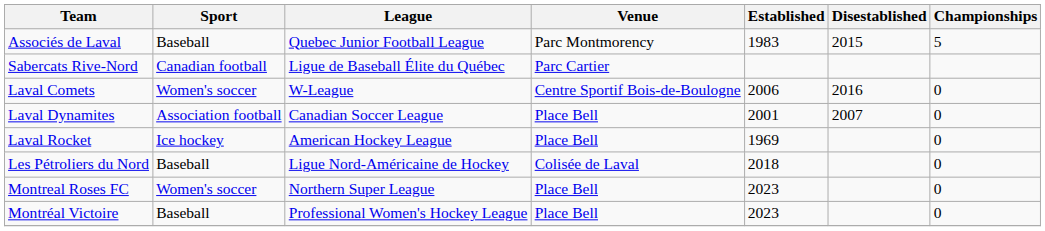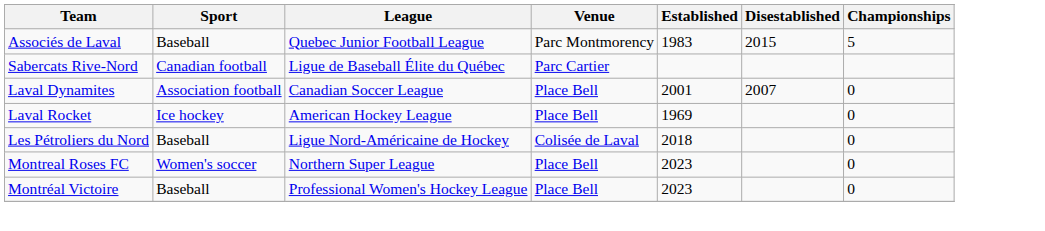 <table class="wikitable">
 <tr>
 </tr>
 <tr>
 <th>Team</th>
 <th>Sport</th>
 <th>League</th>
 <th>Venue</th>
 <th>Established</th>
 <th>Disestablished</th>
 <th>Championships</th>
 </tr>
 <tr>
 <td><a href='#'>Associés de Laval</a></td>
 <td>Baseball</td>
 <td><a href='#'>Quebec Junior Football League</a></td>
 <td>Parc Montmorency</td>
 <td>1983</td>
 <td>2015</td>
 <td>5</td>
 </tr>
 <tr>
 <td><a href='#'>Sabercats Rive-Nord</a></td>
 <td><a href='#'>Canadian football</a></td>
 <td><a href='#'>Ligue de Baseball Élite du Québec</a></td>
 <td><a href='#'>Parc Cartier</a></td>
 <td></td>
 <td></td>
 <td></td>
-</tr>
-<tr>
-<td><a href='#'>Laval Comets</a></td>
-<td><a href='#'>Women's soccer</a></td>
-<td><a href='#'>W-League</a></td>
-<td><a href='#'>Centre Sportif Bois-de-Boulogne</a></td>
-<td>2006</td>
-<td>2016</td>
-<td>0</td>
 </tr>
 <tr>
 <td><a href='#'>Laval Dynamites</a></td>
 <td><a href='#'>Association football</a></td>
 <td><a href='#'>Canadian Soccer League</a></td>
 <td><a href='#'>Place Bell</a></td>
 <td>2001</td>
 <td>2007</td>
 <td>0</td>
 </tr>
 <tr>
 <td><a href='#'>Laval Rocket</a></td>
 <td><a href='#'>Ice hockey</a></td>
 <td><a href='#'>American Hockey League</a></td>
 <td><a href='#'>Place Bell</a></td>
 <td>1969</td>
 <td></td>
 <td>0</td>
 </tr>
 <tr>
 <td><a href='#'>Les Pétroliers du Nord</a></td>
 <td>Baseball</td>
 <td><a href='#'>Ligue Nord-Américaine de Hockey</a></td>
 <td><a href='#'>Colisée de Laval</a></td>
 <td>2018</td>
 <td></td>
 <td>0</td>
 </tr>
 <tr>
 <td><a href='#'>Montreal Roses FC</a></td>
 <td><a href='#'>Women's soccer</a></td>
 <td><a href='#'>Northern Super League</a></td>
 <td><a href='#'>Place Bell</a></td>
 <td>2023</td>
 <td></td>
 <td>0</td>
 </tr>
 <tr>
 <td><a href='#'>Montréal Victoire</a></td>
 <td>Baseball</td>
 <td><a href='#'>Professional Women's Hockey League</a></td>
 <td><a href='#'>Place Bell</a></td>
 <td>2023</td>
 <td></td>
 <td>0</td>
 </tr>
 <tr>
 </tr>
 </table>
